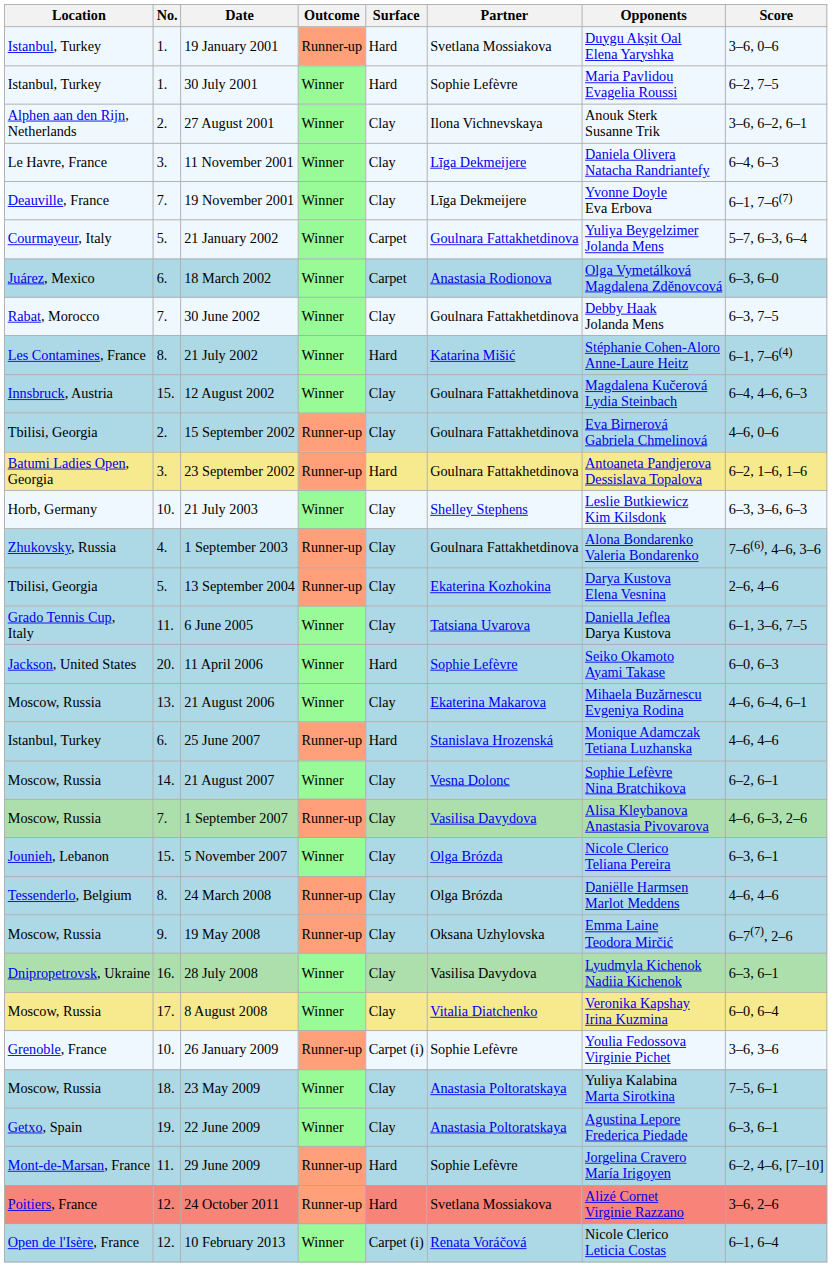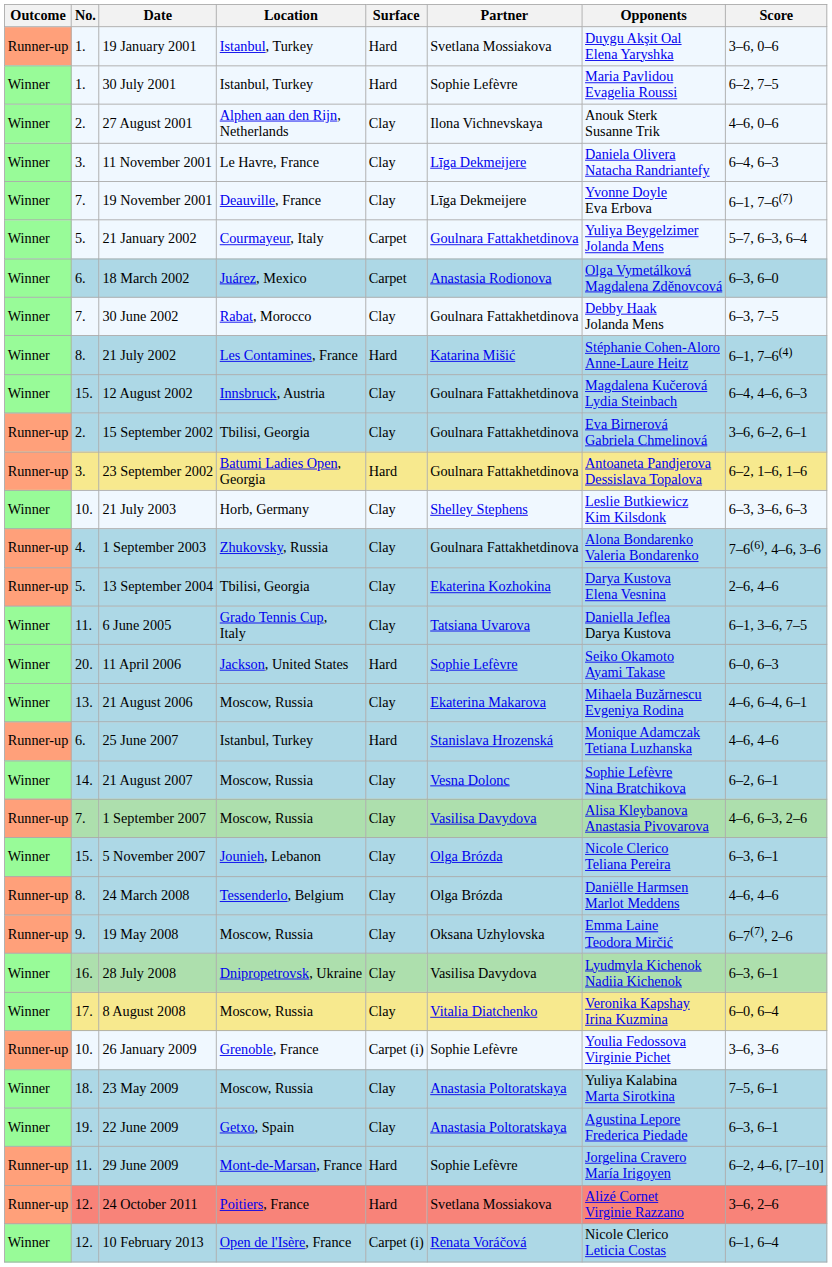 <table class="sortable wikitable">
 <tr>
-<th>Location</th>
+<th>Outcome</th>
 <th>No.</th>
 <th>Date</th>
-<th>Outcome</th>
+<th>Location</th>
 <th>Surface</th>
 <th>Partner</th>
 <th>Opponents</th>
 <th class="unsortable">Score</th>
 </tr>
 <tr style="background:#f0f8ff;">
-<td><a href='#'>Istanbul</a>, Turkey</td>
+<td bgcolor="FFA07A">Runner-up</td>
 <td>1.</td>
 <td>19 January 2001</td>
-<td bgcolor="FFA07A">Runner-up</td>
+<td><a href='#'>Istanbul</a>, Turkey</td>
 <td>Hard</td>
 <td> Svetlana Mossiakova</td>
 <td> <a href='#'>Duygu Akşit Oal</a> <br>  <a href='#'>Elena Yaryshka</a></td>
 <td>3–6, 0–6</td>
 </tr>
 <tr style="background:#f0f8ff;">
-<td>Istanbul, Turkey</td>
+<td bgcolor="98FB98">Winner</td>
 <td>1.</td>
 <td>30 July 2001</td>
-<td bgcolor="98FB98">Winner</td>
+<td>Istanbul, Turkey</td>
 <td>Hard</td>
 <td> Sophie Lefèvre</td>
 <td> <a href='#'>Maria Pavlidou</a> <br>  <a href='#'>Evagelia Roussi</a></td>
 <td>6–2, 7–5</td>
 </tr>
 <tr style="background:#f0f8ff;">
-<td><a href='#'>Alphen aan den Rijn</a>, <br>Netherlands</td>
+<td bgcolor="98FB98">Winner</td>
 <td>2.</td>
 <td>27 August 2001</td>
-<td bgcolor="98FB98">Winner</td>
+<td><a href='#'>Alphen aan den Rijn</a>, <br>Netherlands</td>
 <td>Clay</td>
 <td> Ilona Vichnevskaya</td>
 <td> Anouk Sterk <br>  Susanne Trik</td>
-<td>3–6, 6–2, 6–1</td>
+<td>4–6, 0–6</td>
 </tr>
 <tr style="background:#f0f8ff;">
-<td>Le Havre, France</td>
+<td bgcolor="98FB98">Winner</td>
 <td>3.</td>
 <td>11 November 2001</td>
-<td bgcolor="98FB98">Winner</td>
+<td>Le Havre, France</td>
 <td>Clay</td>
 <td> <a href='#'>Līga Dekmeijere</a></td>
 <td> <a href='#'>Daniela Olivera</a> <br>  <a href='#'>Natacha Randriantefy</a></td>
 <td>6–4, 6–3</td>
 </tr>
 <tr style="background:#f0f8ff;">
-<td><a href='#'>Deauville</a>, France</td>
+<td bgcolor="98FB98">Winner</td>
 <td>7.</td>
 <td>19 November 2001</td>
-<td bgcolor="98FB98">Winner</td>
+<td><a href='#'>Deauville</a>, France</td>
 <td>Clay</td>
 <td> Līga Dekmeijere</td>
 <td> <a href='#'>Yvonne Doyle</a> <br>  Eva Erbova</td>
 <td>6–1, 7–6<sup>(7)</sup></td>
 </tr>
 <tr style="background:#f0f8ff;">
-<td><a href='#'>Courmayeur</a>, Italy</td>
+<td bgcolor="98FB98">Winner</td>
 <td>5.</td>
 <td>21 January 2002</td>
-<td bgcolor="98FB98">Winner</td>
+<td><a href='#'>Courmayeur</a>, Italy</td>
 <td>Carpet</td>
 <td> <a href='#'>Goulnara Fattakhetdinova</a></td>
 <td> <a href='#'>Yuliya Beygelzimer</a> <br>  <a href='#'>Jolanda Mens</a></td>
 <td>5–7, 6–3, 6–4</td>
 </tr>
 <tr style="background:lightblue;">
-<td><a href='#'>Juárez</a>, Mexico</td>
+<td bgcolor="98FB98">Winner</td>
 <td>6.</td>
 <td>18 March 2002</td>
-<td bgcolor="98FB98">Winner</td>
+<td><a href='#'>Juárez</a>, Mexico</td>
 <td>Carpet</td>
 <td> <a href='#'>Anastasia Rodionova</a></td>
 <td> <a href='#'>Olga Vymetálková</a> <br>  <a href='#'>Magdalena Zděnovcová</a></td>
 <td>6–3, 6–0</td>
 </tr>
 <tr style="background:#f0f8ff;">
-<td><a href='#'>Rabat</a>, Morocco</td>
+<td bgcolor="98FB98">Winner</td>
 <td>7.</td>
 <td>30 June 2002</td>
-<td bgcolor="98FB98">Winner</td>
+<td><a href='#'>Rabat</a>, Morocco</td>
 <td>Clay</td>
 <td> Goulnara Fattakhetdinova</td>
 <td> <a href='#'>Debby Haak</a> <br>  Jolanda Mens</td>
 <td>6–3, 7–5</td>
 </tr>
 <tr style="background:lightblue;">
-<td><a href='#'>Les Contamines</a>, France</td>
+<td bgcolor="98FB98">Winner</td>
 <td>8.</td>
 <td>21 July 2002</td>
-<td bgcolor="98FB98">Winner</td>
+<td><a href='#'>Les Contamines</a>, France</td>
 <td>Hard</td>
 <td> <a href='#'>Katarina Mišić</a></td>
 <td> <a href='#'>Stéphanie Cohen-Aloro</a> <br>  <a href='#'>Anne-Laure Heitz</a></td>
 <td>6–1, 7–6<sup>(4)</sup></td>
 </tr>
 <tr style="background:lightblue;">
-<td><a href='#'>Innsbruck</a>, Austria</td>
+<td bgcolor="98FB98">Winner</td>
 <td>15.</td>
 <td>12 August 2002</td>
-<td bgcolor="98FB98">Winner</td>
+<td><a href='#'>Innsbruck</a>, Austria</td>
 <td>Clay</td>
 <td> Goulnara Fattakhetdinova</td>
 <td> <a href='#'>Magdalena Kučerová</a> <br>  <a href='#'>Lydia Steinbach</a></td>
 <td>6–4, 4–6, 6–3</td>
 </tr>
 <tr style="background:lightblue;">
-<td>Tbilisi, Georgia</td>
+<td bgcolor="FFA07A">Runner-up</td>
 <td>2.</td>
 <td>15 September 2002</td>
-<td bgcolor="FFA07A">Runner-up</td>
+<td>Tbilisi, Georgia</td>
 <td>Clay</td>
 <td> Goulnara Fattakhetdinova</td>
 <td> <a href='#'>Eva Birnerová</a> <br>  <a href='#'>Gabriela Chmelinová</a></td>
-<td>4–6, 0–6</td>
+<td>3–6, 6–2, 6–1</td>
 </tr>
 <tr style="background:#f7e98e;">
-<td><a href='#'>Batumi Ladies Open</a>, <br>Georgia</td>
+<td bgcolor="FFA07A">Runner-up</td>
 <td>3.</td>
 <td>23 September 2002</td>
-<td bgcolor="FFA07A">Runner-up</td>
+<td><a href='#'>Batumi Ladies Open</a>, <br>Georgia</td>
 <td>Hard</td>
 <td> Goulnara Fattakhetdinova</td>
 <td> <a href='#'>Antoaneta Pandjerova</a> <br>  <a href='#'>Dessislava Topalova</a></td>
 <td>6–2, 1–6, 1–6</td>
 </tr>
 <tr style="background:#f0f8ff;">
-<td>Horb, Germany</td>
+<td bgcolor="98FB98">Winner</td>
 <td>10.</td>
 <td>21 July 2003</td>
-<td bgcolor="98FB98">Winner</td>
+<td>Horb, Germany</td>
 <td>Clay</td>
 <td> <a href='#'>Shelley Stephens</a></td>
 <td> <a href='#'>Leslie Butkiewicz</a> <br>  <a href='#'>Kim Kilsdonk</a></td>
 <td>6–3, 3–6, 6–3</td>
 </tr>
 <tr style="background:lightblue;">
-<td><a href='#'>Zhukovsky</a>, Russia</td>
+<td bgcolor="FFA07A">Runner-up</td>
 <td>4.</td>
 <td>1 September 2003</td>
-<td bgcolor="FFA07A">Runner-up</td>
+<td><a href='#'>Zhukovsky</a>, Russia</td>
 <td>Clay</td>
 <td> Goulnara Fattakhetdinova</td>
 <td> <a href='#'>Alona Bondarenko</a> <br>  <a href='#'>Valeria Bondarenko</a></td>
 <td>7–6<sup>(6)</sup>, 4–6, 3–6</td>
 </tr>
 <tr style="background:lightblue;">
-<td>Tbilisi, Georgia</td>
+<td bgcolor="FFA07A">Runner-up</td>
 <td>5.</td>
 <td>13 September 2004</td>
-<td bgcolor="FFA07A">Runner-up</td>
+<td>Tbilisi, Georgia</td>
 <td>Clay</td>
 <td> <a href='#'>Ekaterina Kozhokina</a></td>
 <td> <a href='#'>Darya Kustova</a> <br>  <a href='#'>Elena Vesnina</a></td>
 <td>2–6, 4–6</td>
 </tr>
 <tr style="background:lightblue;">
-<td><a href='#'>Grado Tennis Cup</a>, <br>Italy</td>
+<td bgcolor="98FB98">Winner</td>
 <td>11.</td>
 <td>6 June 2005</td>
-<td bgcolor="98FB98">Winner</td>
+<td><a href='#'>Grado Tennis Cup</a>, <br>Italy</td>
 <td>Clay</td>
 <td> <a href='#'>Tatsiana Uvarova</a></td>
 <td> <a href='#'>Daniella Jeflea</a> <br>  Darya Kustova</td>
 <td>6–1, 3–6, 7–5</td>
 </tr>
 <tr style="background:lightblue;">
-<td><a href='#'>Jackson</a>, United States</td>
+<td bgcolor="98FB98">Winner</td>
 <td>20.</td>
 <td>11 April 2006</td>
-<td bgcolor="98FB98">Winner</td>
+<td><a href='#'>Jackson</a>, United States</td>
 <td>Hard</td>
 <td> <a href='#'>Sophie Lefèvre</a></td>
 <td> <a href='#'>Seiko Okamoto</a> <br>  <a href='#'>Ayami Takase</a></td>
 <td>6–0, 6–3</td>
 </tr>
 <tr style="background:lightblue;">
-<td>Moscow, Russia</td>
+<td bgcolor="98FB98">Winner</td>
 <td>13.</td>
 <td>21 August 2006</td>
-<td bgcolor="98FB98">Winner</td>
+<td>Moscow, Russia</td>
 <td>Clay</td>
 <td> <a href='#'>Ekaterina Makarova</a></td>
 <td> <a href='#'>Mihaela Buzărnescu</a> <br>  <a href='#'>Evgeniya Rodina</a></td>
 <td>4–6, 6–4, 6–1</td>
 </tr>
 <tr style="background:lightblue;">
-<td>Istanbul, Turkey</td>
+<td bgcolor="FFA07A">Runner-up</td>
 <td>6.</td>
 <td>25 June 2007</td>
-<td bgcolor="FFA07A">Runner-up</td>
+<td>Istanbul, Turkey</td>
 <td>Hard</td>
 <td> <a href='#'>Stanislava Hrozenská</a></td>
 <td> <a href='#'>Monique Adamczak</a> <br>  <a href='#'>Tetiana Luzhanska</a></td>
 <td>4–6, 4–6</td>
 </tr>
 <tr style="background:lightblue;">
-<td>Moscow, Russia</td>
+<td bgcolor="98FB98">Winner</td>
 <td>14.</td>
 <td>21 August 2007</td>
-<td bgcolor="98FB98">Winner</td>
+<td>Moscow, Russia</td>
 <td>Clay</td>
 <td> <a href='#'>Vesna Dolonc</a></td>
 <td> <a href='#'>Sophie Lefèvre</a> <br>  <a href='#'>Nina Bratchikova</a></td>
 <td>6–2, 6–1</td>
 </tr>
 <tr style="background:#addfad;">
-<td>Moscow, Russia</td>
+<td bgcolor="FFA07A">Runner-up</td>
 <td>7.</td>
 <td>1 September 2007</td>
-<td bgcolor="FFA07A">Runner-up</td>
+<td>Moscow, Russia</td>
 <td>Clay</td>
 <td> <a href='#'>Vasilisa Davydova</a></td>
 <td> <a href='#'>Alisa Kleybanova</a> <br>  <a href='#'>Anastasia Pivovarova</a></td>
 <td>4–6, 6–3, 2–6</td>
 </tr>
 <tr style="background:lightblue;">
-<td><a href='#'>Jounieh</a>, Lebanon</td>
+<td bgcolor="98FB98">Winner</td>
 <td>15.</td>
 <td>5 November 2007</td>
-<td bgcolor="98FB98">Winner</td>
+<td><a href='#'>Jounieh</a>, Lebanon</td>
 <td>Clay</td>
 <td> <a href='#'>Olga Brózda</a></td>
 <td> <a href='#'>Nicole Clerico</a> <br>  <a href='#'>Teliana Pereira</a></td>
 <td>6–3, 6–1</td>
 </tr>
 <tr style="background:lightblue;">
-<td><a href='#'>Tessenderlo</a>, Belgium</td>
+<td bgcolor="FFA07A">Runner-up</td>
 <td>8.</td>
 <td>24 March 2008</td>
-<td bgcolor="FFA07A">Runner-up</td>
+<td><a href='#'>Tessenderlo</a>, Belgium</td>
 <td>Clay</td>
 <td> Olga Brózda</td>
 <td> <a href='#'>Daniëlle Harmsen</a> <br>  <a href='#'>Marlot Meddens</a></td>
 <td>4–6, 4–6</td>
 </tr>
 <tr style="background:lightblue;">
-<td>Moscow, Russia</td>
+<td bgcolor="FFA07A">Runner-up</td>
 <td>9.</td>
 <td>19 May 2008</td>
-<td bgcolor="FFA07A">Runner-up</td>
+<td>Moscow, Russia</td>
 <td>Clay</td>
 <td> Oksana Uzhylovska</td>
 <td> <a href='#'>Emma Laine</a> <br>  <a href='#'>Teodora Mirčić</a></td>
 <td>6–7<sup>(7)</sup>, 2–6</td>
 </tr>
 <tr style="background:#addfad;">
-<td><a href='#'>Dnipropetrovsk</a>, Ukraine</td>
+<td bgcolor="98FB98">Winner</td>
 <td>16.</td>
 <td>28 July 2008</td>
-<td bgcolor="98FB98">Winner</td>
+<td><a href='#'>Dnipropetrovsk</a>, Ukraine</td>
 <td>Clay</td>
 <td> Vasilisa Davydova</td>
 <td> <a href='#'>Lyudmyla Kichenok</a> <br>  <a href='#'>Nadiia Kichenok</a></td>
 <td>6–3, 6–1</td>
 </tr>
 <tr style="background:#f7e98e;">
-<td>Moscow, Russia</td>
+<td bgcolor="98FB98">Winner</td>
 <td>17.</td>
 <td>8 August 2008</td>
-<td bgcolor="98FB98">Winner</td>
+<td>Moscow, Russia</td>
 <td>Clay</td>
 <td> <a href='#'>Vitalia Diatchenko</a></td>
 <td> <a href='#'>Veronika Kapshay</a> <br>  <a href='#'>Irina Kuzmina</a></td>
 <td>6–0, 6–4</td>
 </tr>
 <tr style="background:#f0f8ff;">
-<td><a href='#'>Grenoble</a>, France</td>
+<td bgcolor="FFA07A">Runner-up</td>
 <td>10.</td>
 <td>26 January 2009</td>
-<td bgcolor="FFA07A">Runner-up</td>
+<td><a href='#'>Grenoble</a>, France</td>
 <td>Carpet (i)</td>
 <td> Sophie Lefèvre</td>
 <td> <a href='#'>Youlia Fedossova</a> <br>  <a href='#'>Virginie Pichet</a></td>
 <td>3–6, 3–6</td>
 </tr>
 <tr style="background:lightblue;">
-<td>Moscow, Russia</td>
+<td style="background:#98fb98;">Winner</td>
 <td>18.</td>
 <td>23 May 2009</td>
-<td style="background:#98fb98;">Winner</td>
+<td>Moscow, Russia</td>
 <td>Clay</td>
 <td> <a href='#'>Anastasia Poltoratskaya</a></td>
 <td> Yuliya Kalabina <br>  <a href='#'>Marta Sirotkina</a></td>
 <td>7–5, 6–1</td>
 </tr>
 <tr style="background:lightblue;">
-<td><a href='#'>Getxo</a>, Spain</td>
+<td style="background:#98fb98;">Winner</td>
 <td>19.</td>
 <td>22 June 2009</td>
-<td style="background:#98fb98;">Winner</td>
+<td><a href='#'>Getxo</a>, Spain</td>
 <td>Clay</td>
 <td> <a href='#'>Anastasia Poltoratskaya</a></td>
 <td> <a href='#'>Agustina Lepore</a> <br>  <a href='#'>Frederica Piedade</a></td>
 <td>6–3, 6–1</td>
 </tr>
 <tr style="background:lightblue;">
-<td><a href='#'>Mont-de-Marsan</a>, France</td>
+<td bgcolor="FFA07A">Runner-up</td>
 <td>11.</td>
 <td>29 June 2009</td>
-<td bgcolor="FFA07A">Runner-up</td>
+<td><a href='#'>Mont-de-Marsan</a>, France</td>
 <td>Hard</td>
 <td> Sophie Lefèvre</td>
 <td> <a href='#'>Jorgelina Cravero</a> <br>  <a href='#'>María Irigoyen</a></td>
 <td>6–2, 4–6, [7–10]</td>
 </tr>
 <tr style="background:#f88379;">
-<td><a href='#'>Poitiers</a>, France</td>
+<td bgcolor="FFA07A">Runner-up</td>
 <td>12.</td>
 <td>24 October 2011</td>
-<td bgcolor="FFA07A">Runner-up</td>
+<td><a href='#'>Poitiers</a>, France</td>
 <td>Hard</td>
 <td> Svetlana Mossiakova</td>
 <td> <a href='#'>Alizé Cornet</a> <br>  <a href='#'>Virginie Razzano</a></td>
 <td>3–6, 2–6</td>
 </tr>
 <tr style="background:lightblue;">
-<td><a href='#'>Open de l'Isère</a>, France</td>
+<td style="background:#98fb98;">Winner</td>
 <td>12.</td>
 <td>10 February 2013</td>
-<td style="background:#98fb98;">Winner</td>
+<td><a href='#'>Open de l'Isère</a>, France</td>
 <td>Carpet (i)</td>
 <td> <a href='#'>Renata Voráčová</a></td>
 <td> Nicole Clerico <br>  <a href='#'>Leticia Costas</a></td>
 <td>6–1, 6–4</td>
 </tr>
 </table>
